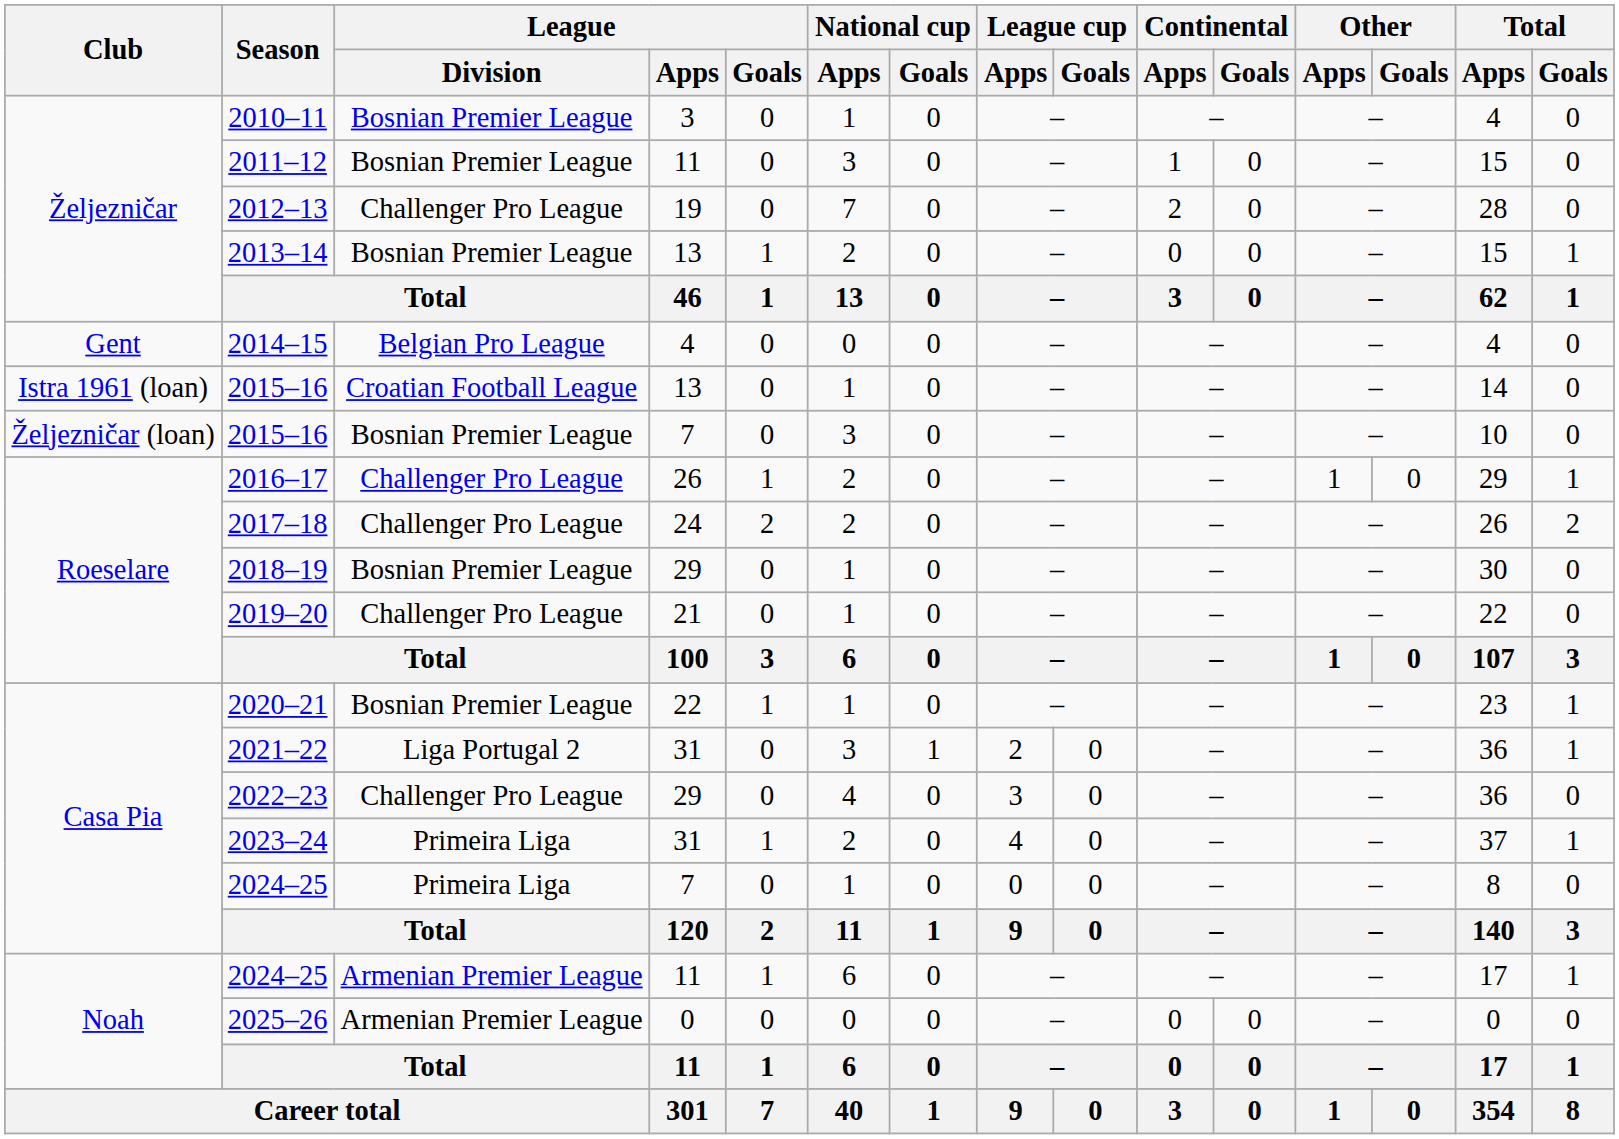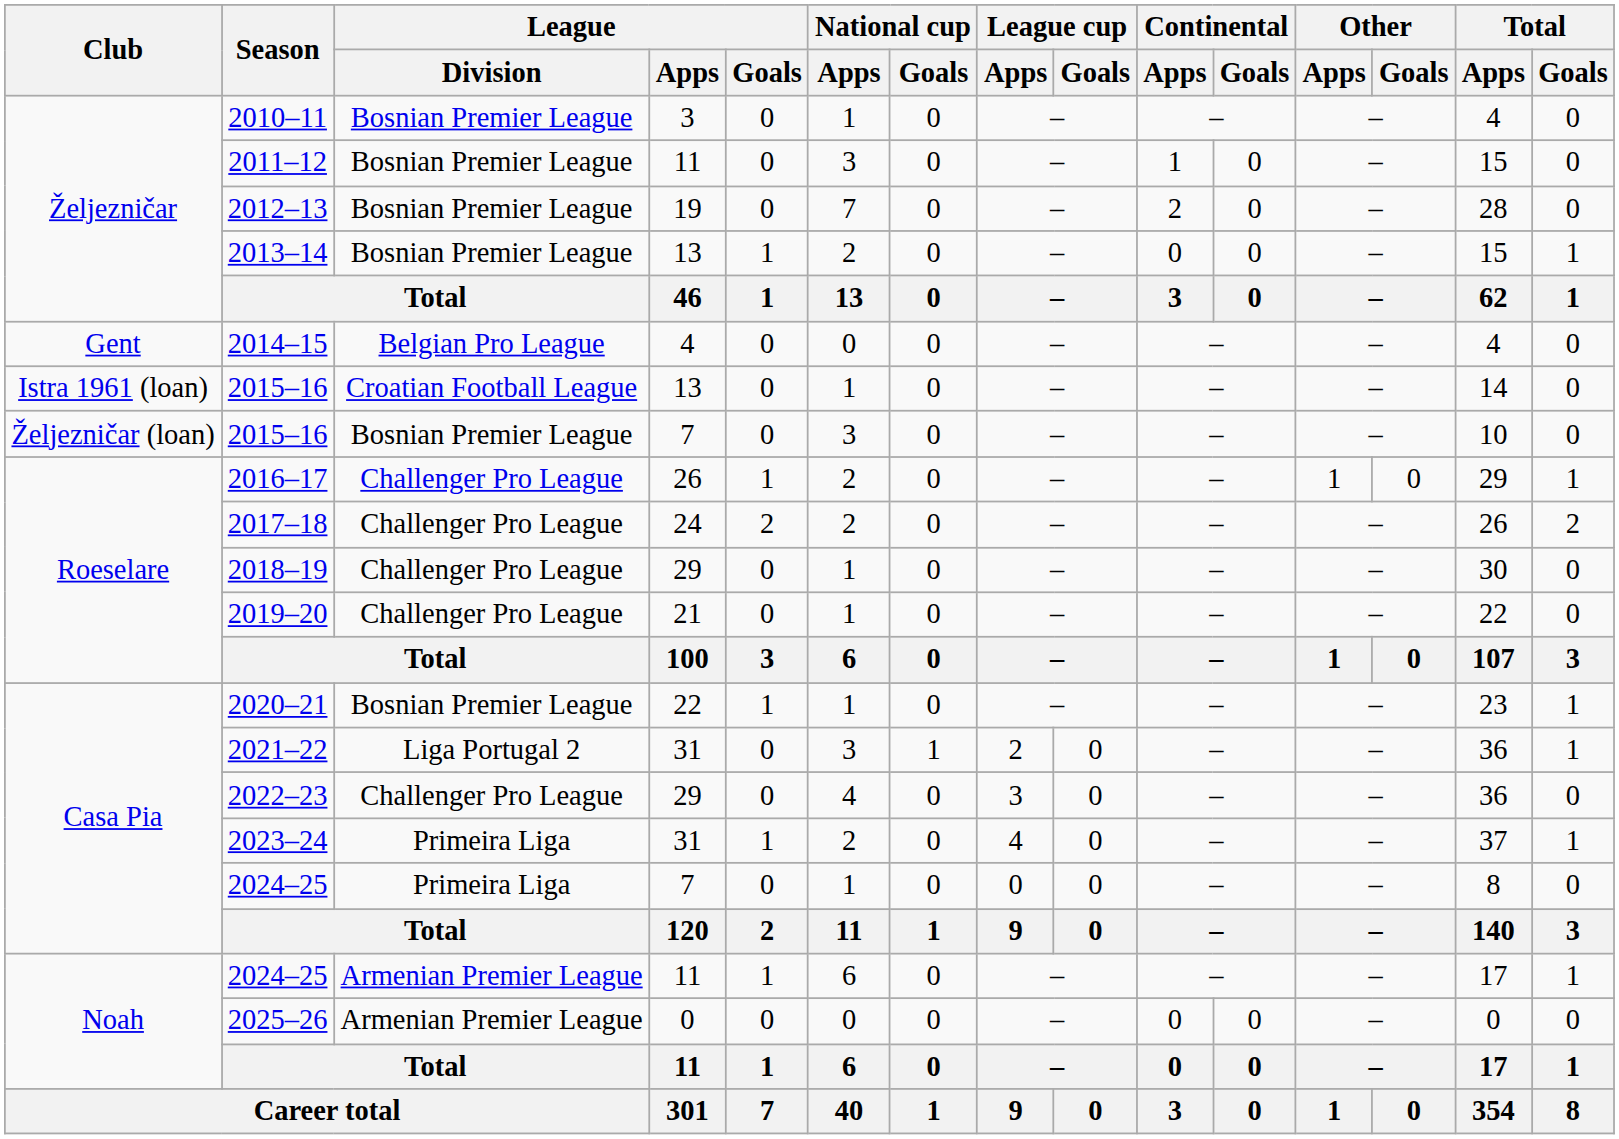 <table class="wikitable" style="text-align:center">
 <tr>
 <th rowspan=2>Club</th>
 <th rowspan=2>Season</th>
 <th colspan=3>League</th>
 <th colspan=2>National cup</th>
 <th colspan=2>League cup</th>
 <th colspan=2>Continental</th>
 <th colspan=2>Other</th>
 <th colspan=2>Total</th>
 </tr>
 <tr>
 <th>Division</th>
 <th>Apps</th>
 <th>Goals</th>
 <th>Apps</th>
 <th>Goals</th>
 <th>Apps</th>
 <th>Goals</th>
 <th>Apps</th>
 <th>Goals</th>
 <th>Apps</th>
 <th>Goals</th>
 <th>Apps</th>
 <th>Goals</th>
 </tr>
 <tr>
 <td rowspan=5><a href='#'>Željezničar</a></td>
 <td><a href='#'>2010–11</a></td>
 <td><a href='#'>Bosnian Premier League</a></td>
 <td>3</td>
 <td>0</td>
 <td>1</td>
 <td>0</td>
 <td colspan=2>–</td>
 <td colspan=2>–</td>
 <td colspan=2>–</td>
 <td>4</td>
 <td>0</td>
 </tr>
 <tr>
 <td><a href='#'>2011–12</a></td>
 <td>Bosnian Premier League</td>
 <td>11</td>
 <td>0</td>
 <td>3</td>
 <td>0</td>
 <td colspan=2>–</td>
 <td>1</td>
 <td>0</td>
 <td colspan=2>–</td>
 <td>15</td>
 <td>0</td>
 </tr>
 <tr>
 <td><a href='#'>2012–13</a></td>
-<td>Challenger Pro League</td>
+<td>Bosnian Premier League</td>
 <td>19</td>
 <td>0</td>
 <td>7</td>
 <td>0</td>
 <td colspan=2>–</td>
 <td>2</td>
 <td>0</td>
 <td colspan=2>–</td>
 <td>28</td>
 <td>0</td>
 </tr>
 <tr>
 <td><a href='#'>2013–14</a></td>
 <td>Bosnian Premier League</td>
 <td>13</td>
 <td>1</td>
 <td>2</td>
 <td>0</td>
 <td colspan=2>–</td>
 <td>0</td>
 <td>0</td>
 <td colspan=2>–</td>
 <td>15</td>
 <td>1</td>
 </tr>
 <tr>
 <th colspan=2>Total</th>
 <th>46</th>
 <th>1</th>
 <th>13</th>
 <th>0</th>
 <th colspan=2>–</th>
 <th>3</th>
 <th>0</th>
 <th colspan=2>–</th>
 <th>62</th>
 <th>1</th>
 </tr>
 <tr>
 <td><a href='#'>Gent</a></td>
 <td><a href='#'>2014–15</a></td>
 <td><a href='#'>Belgian Pro League</a></td>
 <td>4</td>
 <td>0</td>
 <td>0</td>
 <td>0</td>
 <td colspan=2>–</td>
 <td colspan=2>–</td>
 <td colspan=2>–</td>
 <td>4</td>
 <td>0</td>
 </tr>
 <tr>
 <td><a href='#'>Istra 1961</a> (loan)</td>
 <td><a href='#'>2015–16</a></td>
 <td><a href='#'>Croatian Football League</a></td>
 <td>13</td>
 <td>0</td>
 <td>1</td>
 <td>0</td>
 <td colspan=2>–</td>
 <td colspan=2>–</td>
 <td colspan=2>–</td>
 <td>14</td>
 <td>0</td>
 </tr>
 <tr>
 <td><a href='#'>Željezničar</a> (loan)</td>
 <td><a href='#'>2015–16</a></td>
 <td>Bosnian Premier League</td>
 <td>7</td>
 <td>0</td>
 <td>3</td>
 <td>0</td>
 <td colspan=2>–</td>
 <td colspan=2>–</td>
 <td colspan=2>–</td>
 <td>10</td>
 <td>0</td>
 </tr>
 <tr>
 <td rowspan=5><a href='#'>Roeselare</a></td>
 <td><a href='#'>2016–17</a></td>
 <td><a href='#'>Challenger Pro League</a></td>
 <td>26</td>
 <td>1</td>
 <td>2</td>
 <td>0</td>
 <td colspan=2>–</td>
 <td colspan=2>–</td>
 <td>1</td>
 <td>0</td>
 <td>29</td>
 <td>1</td>
 </tr>
 <tr>
 <td><a href='#'>2017–18</a></td>
 <td>Challenger Pro League</td>
 <td>24</td>
 <td>2</td>
 <td>2</td>
 <td>0</td>
 <td colspan=2>–</td>
 <td colspan=2>–</td>
 <td colspan=2>–</td>
 <td>26</td>
 <td>2</td>
 </tr>
 <tr>
 <td><a href='#'>2018–19</a></td>
-<td>Bosnian Premier League</td>
+<td>Challenger Pro League</td>
 <td>29</td>
 <td>0</td>
 <td>1</td>
 <td>0</td>
 <td colspan=2>–</td>
 <td colspan=2>–</td>
 <td colspan=2>–</td>
 <td>30</td>
 <td>0</td>
 </tr>
 <tr>
 <td><a href='#'>2019–20</a></td>
 <td>Challenger Pro League</td>
 <td>21</td>
 <td>0</td>
 <td>1</td>
 <td>0</td>
 <td colspan=2>–</td>
 <td colspan=2>–</td>
 <td colspan=2>–</td>
 <td>22</td>
 <td>0</td>
 </tr>
 <tr>
 <th colspan=2>Total</th>
 <th>100</th>
 <th>3</th>
 <th>6</th>
 <th>0</th>
 <th colspan=2>–</th>
 <th colspan=2>–</th>
 <th>1</th>
 <th>0</th>
 <th>107</th>
 <th>3</th>
 </tr>
 <tr>
 <td rowspan=6><a href='#'>Casa Pia</a></td>
 <td><a href='#'>2020–21</a></td>
 <td>Bosnian Premier League</td>
 <td>22</td>
 <td>1</td>
 <td>1</td>
 <td>0</td>
 <td colspan=2>–</td>
 <td colspan=2>–</td>
 <td colspan=2>–</td>
 <td>23</td>
 <td>1</td>
 </tr>
 <tr>
 <td><a href='#'>2021–22</a></td>
 <td>Liga Portugal 2</td>
 <td>31</td>
 <td>0</td>
 <td>3</td>
 <td>1</td>
 <td>2</td>
 <td>0</td>
 <td colspan=2>–</td>
 <td colspan=2>–</td>
 <td>36</td>
 <td>1</td>
 </tr>
 <tr>
 <td><a href='#'>2022–23</a></td>
 <td>Challenger Pro League</td>
 <td>29</td>
 <td>0</td>
 <td>4</td>
 <td>0</td>
 <td>3</td>
 <td>0</td>
 <td colspan=2>–</td>
 <td colspan=2>–</td>
 <td>36</td>
 <td>0</td>
 </tr>
 <tr>
 <td><a href='#'>2023–24</a></td>
 <td>Primeira Liga</td>
 <td>31</td>
 <td>1</td>
 <td>2</td>
 <td>0</td>
 <td>4</td>
 <td>0</td>
 <td colspan=2>–</td>
 <td colspan=2>–</td>
 <td>37</td>
 <td>1</td>
 </tr>
 <tr>
 <td><a href='#'>2024–25</a></td>
 <td>Primeira Liga</td>
 <td>7</td>
 <td>0</td>
 <td>1</td>
 <td>0</td>
 <td>0</td>
 <td>0</td>
 <td colspan=2>–</td>
 <td colspan=2>–</td>
 <td>8</td>
 <td>0</td>
 </tr>
 <tr>
 <th colspan=2>Total</th>
 <th>120</th>
 <th>2</th>
 <th>11</th>
 <th>1</th>
 <th>9</th>
 <th>0</th>
 <th colspan=2>–</th>
 <th colspan=2>–</th>
 <th>140</th>
 <th>3</th>
 </tr>
 <tr>
 <td rowspan=3><a href='#'>Noah</a></td>
 <td><a href='#'>2024–25</a></td>
 <td><a href='#'>Armenian Premier League</a></td>
 <td>11</td>
 <td>1</td>
 <td>6</td>
 <td>0</td>
 <td colspan=2>–</td>
 <td colspan=2>–</td>
 <td colspan=2>–</td>
 <td>17</td>
 <td>1</td>
 </tr>
 <tr>
 <td><a href='#'>2025–26</a></td>
 <td>Armenian Premier League</td>
 <td>0</td>
 <td>0</td>
 <td>0</td>
 <td>0</td>
 <td colspan=2>–</td>
 <td>0</td>
 <td>0</td>
 <td colspan=2>–</td>
 <td>0</td>
 <td>0</td>
 </tr>
 <tr>
 <th colspan=2>Total</th>
 <th>11</th>
 <th>1</th>
 <th>6</th>
 <th>0</th>
 <th colspan=2>–</th>
 <th>0</th>
 <th>0</th>
 <th colspan=2>–</th>
 <th>17</th>
 <th>1</th>
 </tr>
 <tr>
 <th colspan=3>Career total</th>
 <th>301</th>
 <th>7</th>
 <th>40</th>
 <th>1</th>
 <th>9</th>
 <th>0</th>
 <th>3</th>
 <th>0</th>
 <th>1</th>
 <th>0</th>
 <th>354</th>
 <th>8</th>
 </tr>
 </table>
